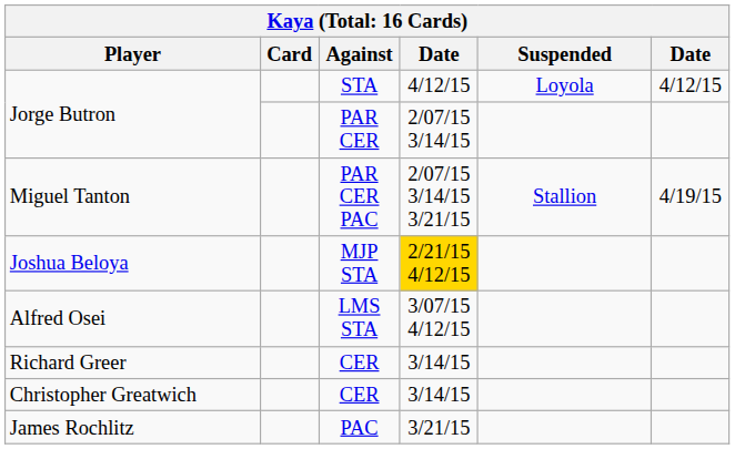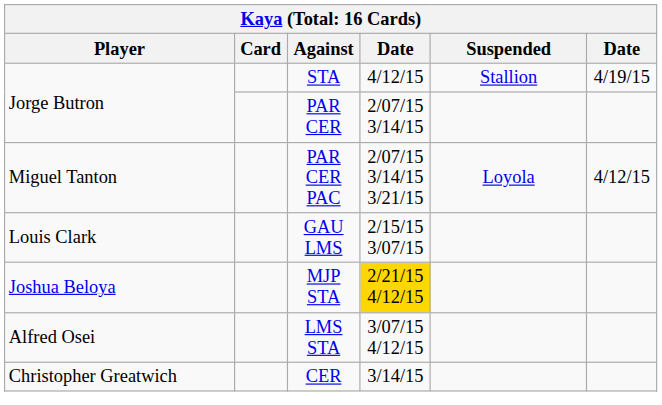 <table class="wikitable collapsible collapsed">
 <tr>
 <th colspan="6" style="width:560px"><a href='#'>Kaya</a> (Total: 16 Cards)							</th>
 </tr>
 <tr>
 <th style="width:180px">Player</th>
 <th style="width: 30px">Card</th>
 <th style="width: 50px">Against</th>
 <th style="width: 50px">Date</th>
 <th style="width:120px">Suspended</th>
 <th style="width: 50px">Date</th>
 </tr>
 <tr>
 <td rowspan="2" style="text-align:left"> Jorge Butron</td>
 <td style="text-align:center"></td>
 <td style="text-align:center"><a href='#'>STA</a></td>
 <td style="text-align:center">4/12/15</td>
-<td style="text-align:center"><a href='#'>Loyola</a></td>
-<td style="text-align:center">4/12/15</td>
+<td style="text-align:center"><a href='#'>Stallion</a></td>
+<td style="text-align:center">4/19/15</td>
 </tr>
 <tr>
 <td style="text-align:center"><br></td>
 <td style="text-align:center"><a href='#'>PAR</a><br><a href='#'>CER</a></td>
 <td style="text-align:center">2/07/15<br>3/14/15</td>
 <td style="text-align:center"></td>
 <td style="text-align:center"></td>
 </tr>
 <tr>
 <td style="text-align:left"> Miguel Tanton</td>
 <td style="text-align:center"><br><br></td>
 <td style="text-align:center"><a href='#'>PAR</a><br><a href='#'>CER</a><br><a href='#'>PAC</a></td>
 <td style="text-align:center">2/07/15<br>3/14/15<br>3/21/15</td>
-<td style="text-align:center"><a href='#'>Stallion</a></td>
-<td style="text-align:center">4/19/15</td>
+<td style="text-align:center"><a href='#'>Loyola</a></td>
+<td style="text-align:center">4/12/15</td>
+</tr>
+<tr>
+<td style="text-align:left"> Louis Clark</td>
+<td style="text-align:center"><br></td>
+<td style="text-align:center"><a href='#'>GAU</a><br><a href='#'>LMS</a></td>
+<td style="text-align:center">2/15/15<br>3/07/15</td>
+<td style="text-align:center"></td>
+<td style="text-align:center"></td>
 </tr>
 <tr>
 <td style="text-align:left"> <a href='#'>Joshua Beloya</a></td>
 <td style="text-align:center"><br></td>
 <td style="text-align:center"><a href='#'>MJP</a><br><a href='#'>STA</a></td>
 <td style="background: gold; text-align:center">2/21/15<br>4/12/15</td>
 <td style="text-align:center"></td>
 <td style="text-align:center"></td>
 </tr>
 <tr>
 <td style="text-align:left"> Alfred Osei</td>
 <td style="text-align:center"><br></td>
 <td style="text-align:center"><a href='#'>LMS</a><br><a href='#'>STA</a></td>
 <td style="text-align:center">3/07/15<br>4/12/15</td>
 <td style="text-align:center"></td>
 <td style="text-align:center"></td>
 </tr>
 <tr>
-<td style="text-align:left"> Richard Greer</td>
-<td style="text-align:center"></td>
-<td style="text-align:center"><a href='#'>CER</a></td>
-<td style="text-align:center">3/14/15</td>
-<td style="text-align:center"></td>
-<td style="text-align:center"></td>
-</tr>
-<tr>
 <td style="text-align:left"> Christopher Greatwich</td>
 <td style="text-align:center"></td>
 <td style="text-align:center"><a href='#'>CER</a></td>
 <td style="text-align:center">3/14/15</td>
 <td style="text-align:center"></td>
 <td style="text-align:center"></td>
 </tr>
-<tr>
-<td style="text-align:left"> James Rochlitz</td>
-<td style="text-align:center"></td>
-<td style="text-align:center"><a href='#'>PAC</a></td>
-<td style="text-align:center">3/21/15</td>
-<td style="text-align:center"></td>
-<td style="text-align:center"></td>
-</tr>
 </table>
